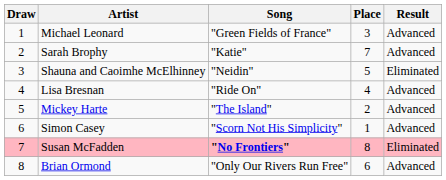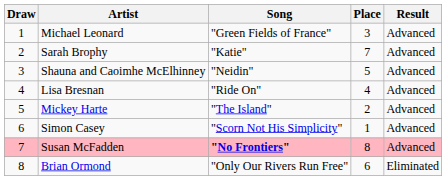 <table class="sortable wikitable" style="margin: 1em auto 1em auto; text-align:center">
 <tr>
 <th>Draw</th>
 <th>Artist</th>
 <th>Song </th>
 <th>Place</th>
 <th>Result</th>
 </tr>
 <tr>
 <td>1</td>
 <td align="left">Michael Leonard</td>
 <td align="left">"Green Fields of France" </td>
 <td>3</td>
 <td align="left">Advanced</td>
 </tr>
 <tr>
 <td>2</td>
 <td align="left">Sarah Brophy</td>
 <td align="left">"Katie" </td>
 <td>7</td>
 <td align="left">Advanced</td>
 </tr>
 <tr>
 <td>3</td>
 <td align="left">Shauna and Caoimhe McElhinney</td>
 <td align="left">"Neidin" </td>
 <td>5</td>
-<td align="left">Eliminated</td>
+<td align="left">Advanced</td>
 </tr>
 <tr>
 <td>4</td>
 <td align="left">Lisa Bresnan</td>
 <td align="left">"Ride On" </td>
 <td>4</td>
 <td align="left">Advanced</td>
 </tr>
 <tr>
 <td>5</td>
 <td align="left"><a href='#'>Mickey Harte</a></td>
 <td align="left">"<a href='#'>The Island</a>" </td>
 <td>2</td>
 <td align="left">Advanced</td>
 </tr>
 <tr>
 <td>6</td>
 <td align="left">Simon Casey</td>
 <td align="left">"<a href='#'>Scorn Not His Simplicity</a>" </td>
 <td>1</td>
 <td align="left">Advanced</td>
 </tr>
 <tr style="background:lightpink;">
 <td>7</td>
 <td align="left">Susan McFadden</td>
 <td align="left"><strong>"<a href='#'>No Frontiers</a>" </strong></td>
 <td>8</td>
-<td align="left">Eliminated</td>
+<td align="left">Advanced</td>
 </tr>
 <tr>
 <td>8</td>
 <td align="left"><a href='#'>Brian Ormond</a></td>
 <td align="left">"Only Our Rivers Run Free" </td>
 <td>6</td>
-<td align="left">Advanced</td>
+<td align="left">Eliminated</td>
 </tr>
 </table>
